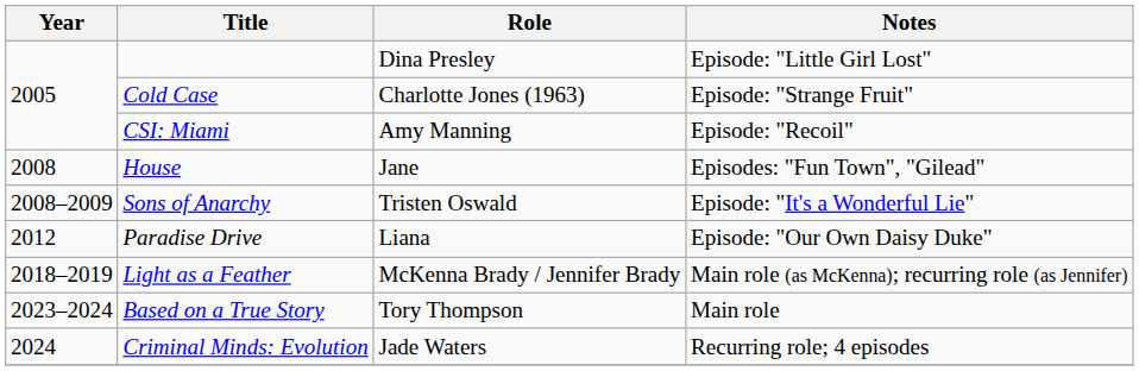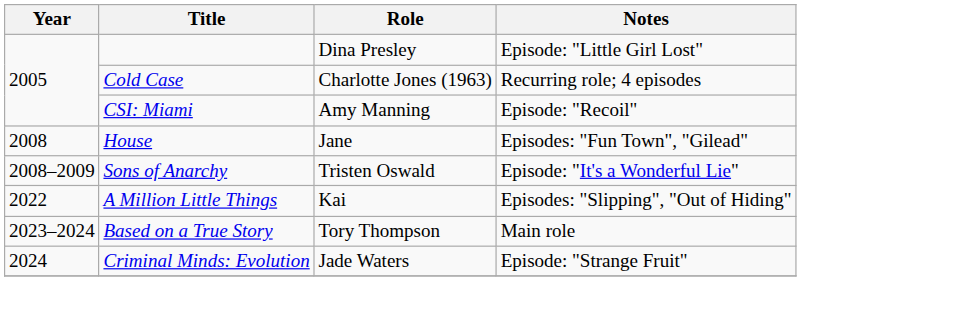 <table class="wikitable sortable">
 <tr>
 <th>Year</th>
 <th>Title</th>
 <th>Role</th>
 <th class="unsortable">Notes</th>
 </tr>
 <tr>
 <td rowspan="3">2005</td>
 <td><em></em></td>
 <td>Dina Presley</td>
 <td>Episode: "Little Girl Lost"</td>
 </tr>
 <tr>
 <td><em><a href='#'>Cold Case</a></em></td>
 <td>Charlotte Jones (1963)</td>
-<td>Episode: "Strange Fruit"</td>
+<td>Recurring role; 4 episodes</td>
 </tr>
 <tr>
 <td><em><a href='#'>CSI: Miami</a></em></td>
 <td>Amy Manning</td>
 <td>Episode: "Recoil"</td>
 </tr>
 <tr>
 <td>2008</td>
 <td><em><a href='#'>House</a></em></td>
 <td>Jane</td>
 <td>Episodes: "Fun Town", "Gilead"</td>
 </tr>
 <tr>
 <td>2008–2009</td>
 <td><em><a href='#'>Sons of Anarchy</a></em></td>
 <td>Tristen Oswald</td>
 <td>Episode: "<a href='#'>It's a Wonderful Lie</a>"</td>
 </tr>
 <tr>
-<td>2012</td>
-<td><em>Paradise Drive</em></td>
-<td>Liana</td>
-<td>Episode: "Our Own Daisy Duke"</td>
-</tr>
-<tr>
-<td>2018–2019</td>
-<td><em><a href='#'>Light as a Feather</a></em></td>
-<td>McKenna Brady / Jennifer Brady</td>
-<td>Main role <small>(as McKenna)</small>; recurring role <small>(as Jennifer)</small></td>
+<td>2022</td>
+<td><em><a href='#'>A Million Little Things</a></em></td>
+<td>Kai</td>
+<td>Episodes: "Slipping", "Out of Hiding"</td>
 </tr>
 <tr>
 <td>2023–2024</td>
 <td><em><a href='#'>Based on a True Story</a></em></td>
 <td>Tory Thompson</td>
 <td>Main role</td>
 </tr>
 <tr>
 <td>2024</td>
 <td><em><a href='#'>Criminal Minds: Evolution</a></em></td>
 <td>Jade Waters</td>
-<td>Recurring role; 4 episodes</td>
+<td>Episode: "Strange Fruit"</td>
 </tr>
 <tr>
 </tr>
 </table>
